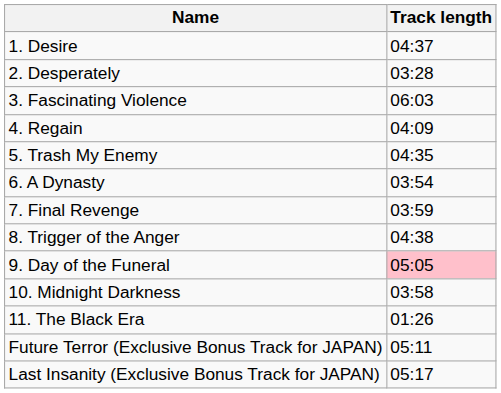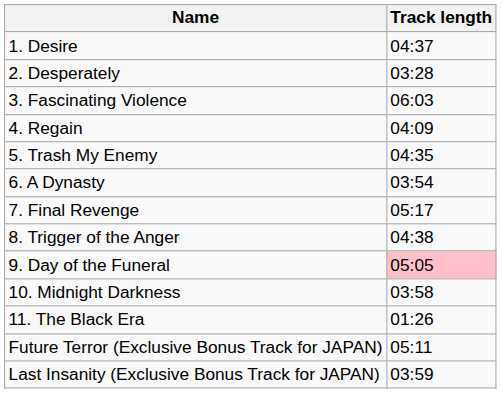 <table class="wikitable">
 <tr>
 <th>Name</th>
 <th>Track length</th>
 </tr>
 <tr>
 <td>1. Desire</td>
 <td>04:37</td>
 </tr>
 <tr>
 <td>2. Desperately</td>
 <td>03:28</td>
 </tr>
 <tr>
 <td>3. Fascinating Violence</td>
 <td>06:03</td>
 </tr>
 <tr>
 <td>4. Regain</td>
 <td>04:09</td>
 </tr>
 <tr>
 <td>5. Trash My Enemy</td>
 <td>04:35</td>
 </tr>
 <tr>
 <td>6. A Dynasty</td>
 <td>03:54</td>
 </tr>
 <tr>
 <td>7. Final Revenge</td>
-<td>03:59</td>
+<td>05:17</td>
 </tr>
 <tr>
 <td>8. Trigger of the Anger</td>
 <td>04:38</td>
 </tr>
 <tr>
 <td>9. Day of the Funeral</td>
 <td style="background: pink;">05:05</td>
 </tr>
 <tr>
 <td>10. Midnight Darkness</td>
 <td>03:58</td>
 </tr>
 <tr>
 <td>11. The Black Era</td>
 <td>01:26</td>
 </tr>
 <tr>
 <td>Future Terror (Exclusive Bonus Track for JAPAN)</td>
 <td>05:11</td>
 </tr>
 <tr>
 <td>Last Insanity (Exclusive Bonus Track for JAPAN)</td>
-<td>05:17</td>
+<td>03:59</td>
 </tr>
 </table>
